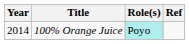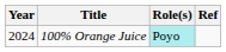 <table class="wikitable">
 <tr>
 <th>Year</th>
 <th>Title</th>
 <th>Role(s)</th>
 <th>Ref</th>
 </tr>
 <tr>
-<td>2014</td>
+<td>2024</td>
 <td><em>100% Orange Juice</em></td>
 <td style="background: paleturquoise;">Poyo</td>
 <td></td>
 </tr>
 </table>
